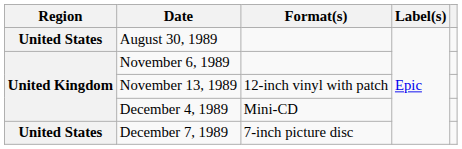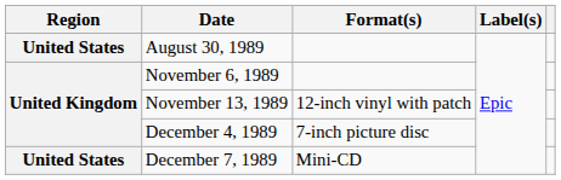 <table class="wikitable plainrowheaders">
 <tr>
 <th scope="col">Region</th>
 <th scope="col">Date</th>
 <th scope="col">Format(s)</th>
 <th scope="col">Label(s)</th>
 <th scope="col"></th>
 </tr>
 <tr>
 <th scope="row">United States</th>
 <td>August 30, 1989</td>
 <td></td>
 <td rowspan="5"><a href='#'>Epic</a></td>
 <td></td>
 </tr>
 <tr>
 <th scope="row" rowspan="3">United Kingdom</th>
 <td>November 6, 1989</td>
 <td></td>
 <td></td>
 </tr>
 <tr>
 <td>November 13, 1989</td>
 <td>12-inch vinyl with patch</td>
 <td></td>
 </tr>
 <tr>
 <td>December 4, 1989</td>
-<td>Mini-CD</td>
+<td>7-inch picture disc</td>
 <td></td>
 </tr>
 <tr>
 <th scope="row">United States</th>
 <td>December 7, 1989</td>
-<td>7-inch picture disc</td>
+<td>Mini-CD</td>
 <td></td>
 </tr>
 </table>
